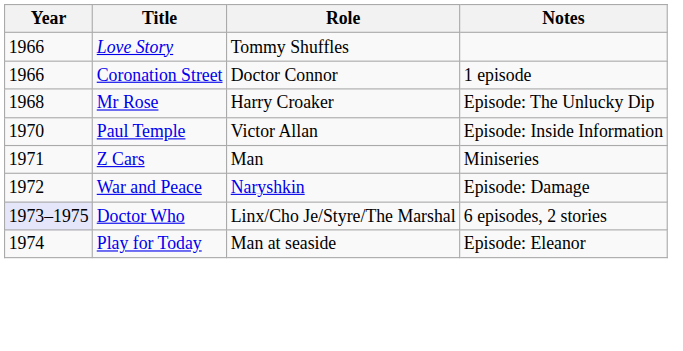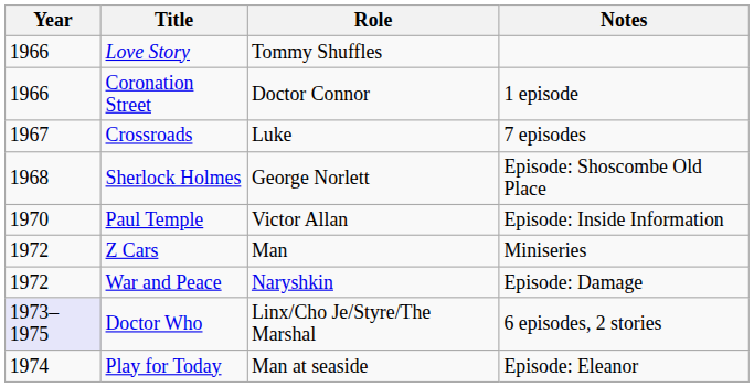 <table class="wikitable">
 <tr>
 <th>Year</th>
 <th>Title</th>
 <th>Role</th>
 <th>Notes</th>
 </tr>
 <tr>
 <td>1966</td>
 <td><em><a href='#'>Love Story</a></td>
 <td>Tommy Shuffles</td>
 </tr>
 <tr>
 <td>1966</td>
 <td></em><a href='#'>Coronation Street</a><em></td>
 <td>Doctor Connor</td>
 <td>1 episode</td>
 </tr>
 <tr>
+<td>1967</td>
+<td></em><a href='#'>Crossroads</a><em></td>
+<td>Luke</td>
+<td>7 episodes</td>
+</tr>
+<tr>
 <td>1968</td>
-<td></em><a href='#'>Mr Rose</a><em></td>
-<td>Harry Croaker</td>
-<td>Episode: </em>The Unlucky Dip<em></td>
+<td></em><a href='#'>Sherlock Holmes</a><em></td>
+<td>George Norlett</td>
+<td>Episode: </em>Shoscombe Old Place<em></td>
 </tr>
 <tr>
 <td>1970</td>
 <td></em><a href='#'>Paul Temple</a><em></td>
 <td>Victor Allan</td>
 <td>Episode: </em>Inside Information<em></td>
 </tr>
 <tr>
-<td>1971</td>
+<td>1972</td>
 <td></em><a href='#'>Z Cars</a><em></td>
 <td>Man</td>
 <td>Miniseries</td>
 </tr>
 <tr>
 <td>1972</td>
 <td></em><a href='#'>War and Peace</a><em></td>
 <td><a href='#'>Naryshkin</a></td>
 <td>Episode: </em>Damage<em></td>
 </tr>
 <tr>
 <td style="background: lavender;">1973–1975</td>
 <td></em><a href='#'>Doctor Who</a><em></td>
 <td>Linx/Cho Je/Styre/The Marshal</td>
 <td>6 episodes, 2 stories</td>
 </tr>
 <tr>
 <td>1974</td>
 <td></em><a href='#'>Play for Today</a><em></td>
 <td>Man at seaside</td>
 <td>Episode: </em>Eleanor<em></td>
 </tr>
 </table>
